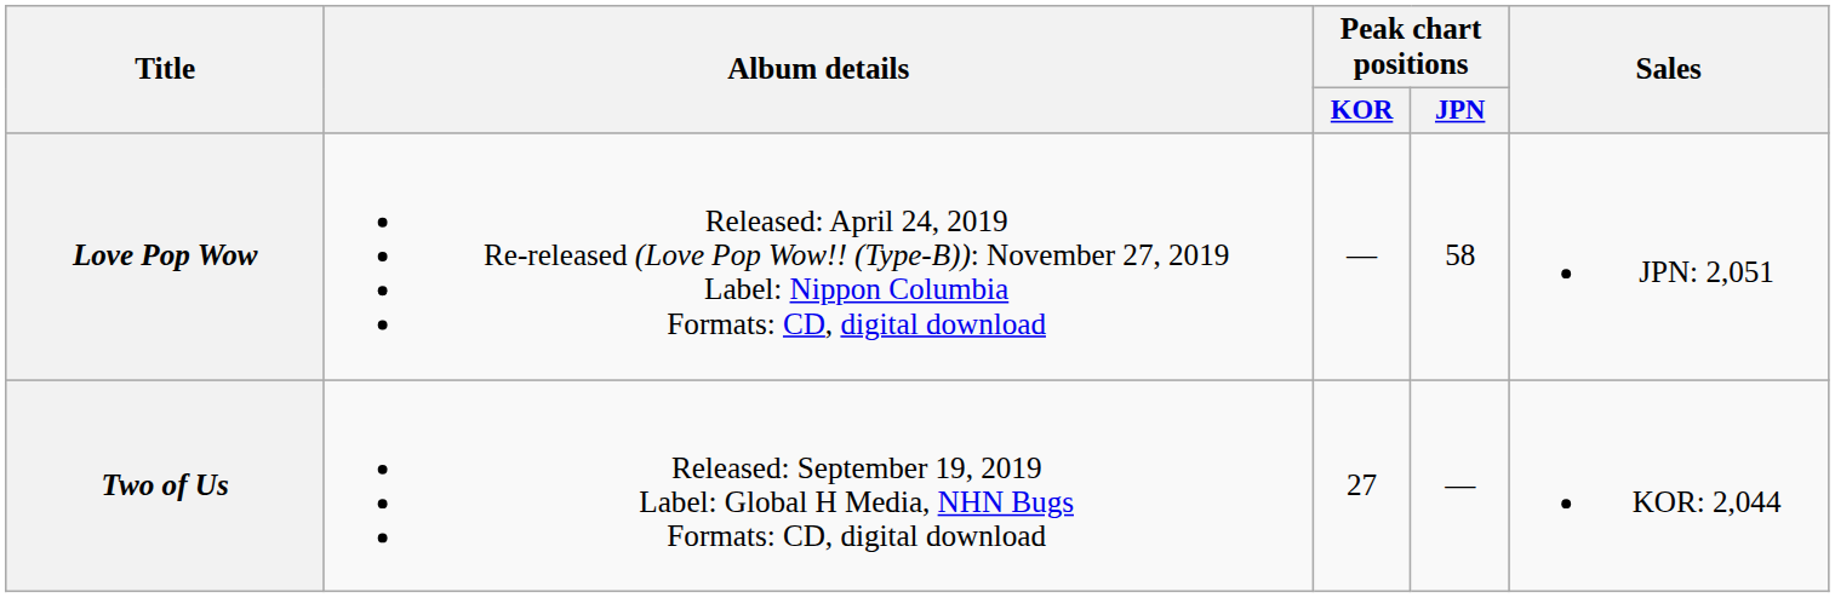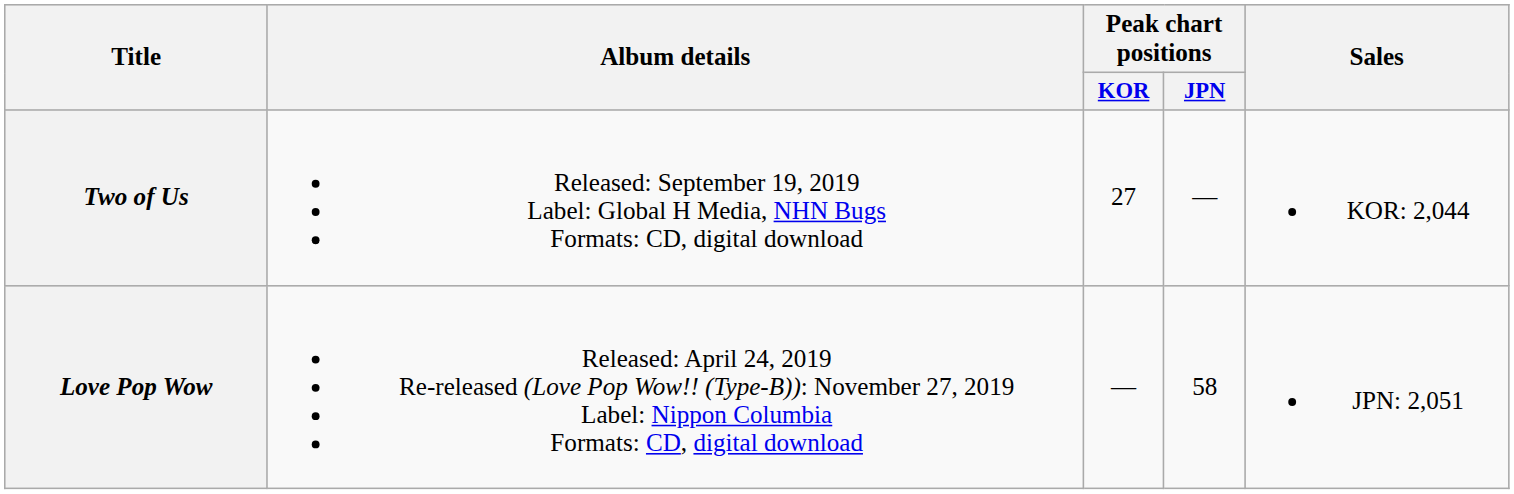 <table class="wikitable plainrowheaders" style="text-align:center;">
 <tr>
 <th scope="col" rowspan="2" style="width:10em;">Title</th>
 <th scope="col" rowspan="2" style="width:32em;">Album details</th>
 <th scope="col" colspan="2" style="width:6em;">Peak chart positions</th>
 <th scope="col" rowspan="2" style="width:10em;">Sales</th>
 </tr>
 <tr>
 <th scope="col" style="width:3em;font-size:90%;"><a href='#'>KOR</a><br></th>
 <th scope="col" style="width:3em;font-size:90%;"><a href='#'>JPN</a><br></th>
 </tr>
 <tr>
+<th scope="row"><em>Two of Us</em></th>
+<td><br><ul><li>Released: September 19, 2019 </li><li>Label: Global H Media, <a href='#'>NHN Bugs</a></li><li>Formats: CD, digital download</li></ul></td>
+<td>27</td>
+<td>—</td>
+<td><br><ul><li>KOR: 2,044</li></ul></td>
+</tr>
+<tr>
 <th scope="row"><em>Love Pop Wow</em></th>
 <td><br><ul><li>Released: April 24, 2019 </li><li>Re-released <em>(Love Pop Wow!! (Type-B))</em>: November 27, 2019 </li><li>Label: <a href='#'>Nippon Columbia</a></li><li>Formats: <a href='#'>CD</a>, <a href='#'>digital download</a></li></ul></td>
 <td>—</td>
 <td>58</td>
 <td><br><ul><li>JPN: 2,051</li></ul></td>
 </tr>
-<tr>
-<th scope="row"><em>Two of Us</em></th>
-<td><br><ul><li>Released: September 19, 2019 </li><li>Label: Global H Media, <a href='#'>NHN Bugs</a></li><li>Formats: CD, digital download</li></ul></td>
-<td>27</td>
-<td>—</td>
-<td><br><ul><li>KOR: 2,044</li></ul></td>
-</tr>
 </table>
